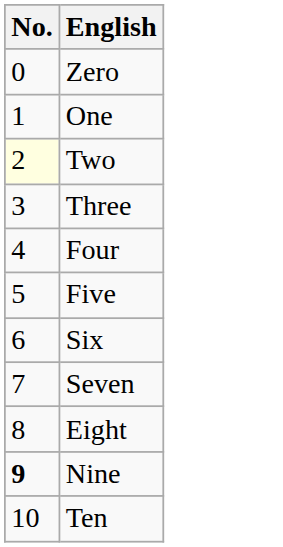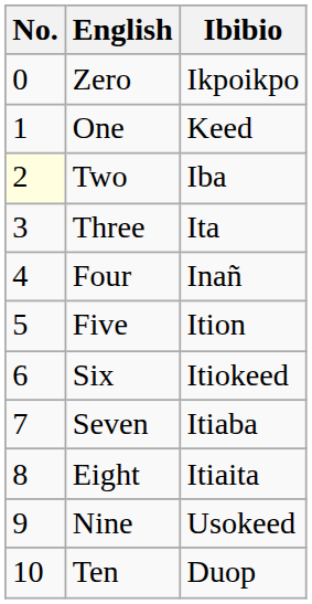 <table class="wikitable">
 <tr>
 <th>No.</th>
 <th>English</th>
+<th>Ibibio</th>
 </tr>
 <tr>
 <td>0</td>
 <td>Zero</td>
+<td>Ikpoikpo</td>
 </tr>
 <tr>
 <td>1</td>
 <td>One</td>
+<td>Keed</td>
 </tr>
 <tr>
 <td style="background: lightyellow;">2</td>
 <td>Two</td>
+<td>Iba</td>
 </tr>
 <tr>
 <td>3</td>
 <td>Three</td>
+<td>Ita</td>
 </tr>
 <tr>
 <td>4</td>
 <td>Four</td>
+<td>Inañ</td>
 </tr>
 <tr>
 <td>5</td>
 <td>Five</td>
+<td>Ition</td>
 </tr>
 <tr>
 <td>6</td>
 <td>Six</td>
+<td>Itiokeed</td>
 </tr>
 <tr>
 <td>7</td>
 <td>Seven</td>
+<td>Itiaba</td>
 </tr>
 <tr>
 <td>8</td>
 <td>Eight</td>
+<td>Itiaita</td>
 </tr>
 <tr>
-<td><strong>9</strong></td>
+<td>9</td>
 <td>Nine</td>
+<td>Usokeed</td>
 </tr>
 <tr>
 <td>10</td>
 <td>Ten</td>
+<td>Duop</td>
 </tr>
 </table>
